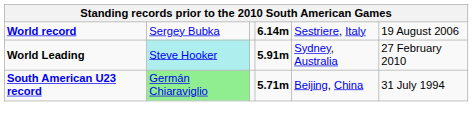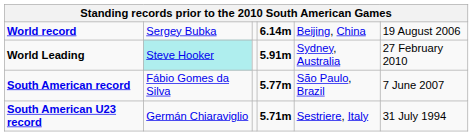 <table class="wikitable" width=75%>
 <tr>
 <th colspan="6">Standing records prior to the 2010 South American Games</th>
 </tr>
 <tr>
 <td><strong><a href='#'>World record</a></strong></td>
 <td><a href='#'>Sergey Bubka</a></td>
 <td align=left></td>
 <td><strong>6.14m</strong></td>
-<td><a href='#'>Sestriere</a>, <a href='#'>Italy</a></td>
+<td><a href='#'>Beijing</a>, <a href='#'>China</a></td>
 <td>19 August 2006</td>
 </tr>
 <tr>
 <td><strong>World Leading</strong></td>
 <td style="background: paleturquoise;"><a href='#'>Steve Hooker</a></td>
 <td align=left></td>
 <td><strong>5.91m</strong></td>
 <td><a href='#'>Sydney</a>, <a href='#'>Australia</a></td>
 <td>27 February 2010</td>
 </tr>
 <tr>
+<td><strong><a href='#'>South American record</a></strong></td>
+<td><a href='#'>Fábio Gomes da Silva</a></td>
+<td align=left></td>
+<td><strong>5.77m</strong></td>
+<td><a href='#'>São Paulo</a>, <a href='#'>Brazil</a></td>
+<td>7 June 2007</td>
+</tr>
+<tr>
 <td><strong><a href='#'>South American U23 record</a></strong></td>
-<td style="background: lightgreen;"><a href='#'>Germán Chiaraviglio</a></td>
+<td><a href='#'>Germán Chiaraviglio</a></td>
 <td align=left></td>
 <td><strong>5.71m</strong></td>
-<td><a href='#'>Beijing</a>, <a href='#'>China</a></td>
+<td><a href='#'>Sestriere</a>, <a href='#'>Italy</a></td>
 <td>31 July 1994</td>
 </tr>
 </table>
